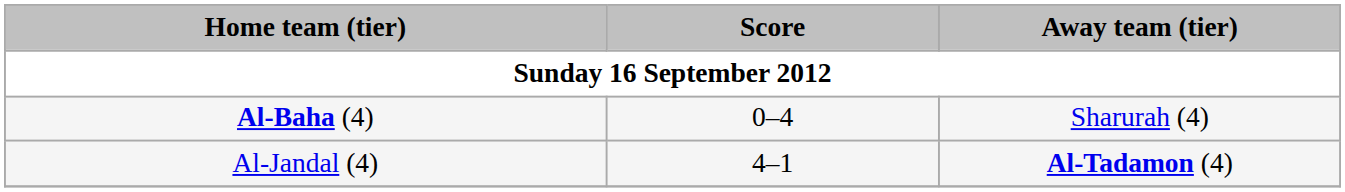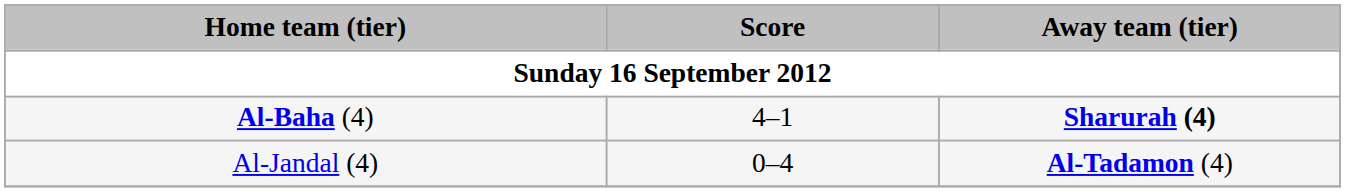 <table class="wikitable" style="width: 700px; background:WhiteSmoke; text-align:center; font-size:90%">
 <tr>
 <td scope="col" style="width: 45%; background:silver;"><strong>Home team (tier)</strong></td>
 <td scope="col" style="width: 25%; background:silver;"><strong>Score</strong></td>
 <td scope="col" style="width: 45%; background:silver;"><strong>Away team (tier)</strong></td>
 </tr>
 <tr>
 <td colspan="5" style= background:White><strong>Sunday 16 September 2012</strong></td>
 </tr>
 <tr>
 <td><strong><a href='#'>Al-Baha</a></strong> (4)</td>
-<td>0–4</td>
-<td><a href='#'>Sharurah</a> (4)</td>
+<td>4–1</td>
+<td><strong><a href='#'>Sharurah</a> (4)</strong></td>
 </tr>
 <tr>
 <td><a href='#'>Al-Jandal</a> (4)</td>
-<td>4–1</td>
+<td>0–4</td>
 <td><strong><a href='#'>Al-Tadamon</a></strong> (4)</td>
 </tr>
 <tr>
 </tr>
 </table>
